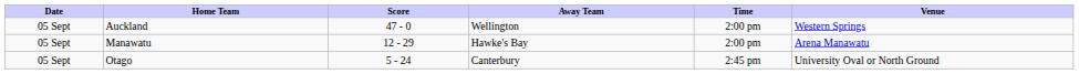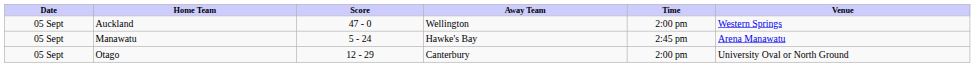 <table class="wikitable" style="width:100%;">
 <tr style="background:#ccf; font-size:85%; line-height:90%; text-align:center;">
 <td style="width:7%; "><strong>Date</strong></td>
 <td style="width:16%; "><strong>Home Team</strong></td>
 <td style="width:10%; "><strong>Score</strong></td>
 <td style="width:16%; "><strong>Away Team</strong></td>
 <td style="width:7%; "><strong>Time</strong></td>
 <td style="width:20%; "><strong>Venue</strong></td>
 </tr>
 <tr>
 <td align=center>05 Sept</td>
 <td> Auckland</td>
 <td align=center>47  - 0</td>
 <td> Wellington</td>
 <td align=center>2:00 pm</td>
 <td><a href='#'>Western Springs</a></td>
 </tr>
 <tr>
 <td align=center>05 Sept</td>
 <td> Manawatu</td>
-<td align=center>12 - 29</td>
+<td align=center>5 - 24</td>
 <td>Hawke's Bay</td>
-<td align=center>2:00 pm</td>
+<td align=center>2:45 pm</td>
 <td><a href='#'>Arena Manawatu</a></td>
 </tr>
 <tr>
 <td align=center>05 Sept</td>
 <td> Otago</td>
-<td align=center>5 - 24</td>
+<td align=center>12 - 29</td>
 <td> Canterbury</td>
-<td align=center>2:45 pm</td>
+<td align=center>2:00 pm</td>
 <td>University Oval or North Ground</td>
 </tr>
 </table>
